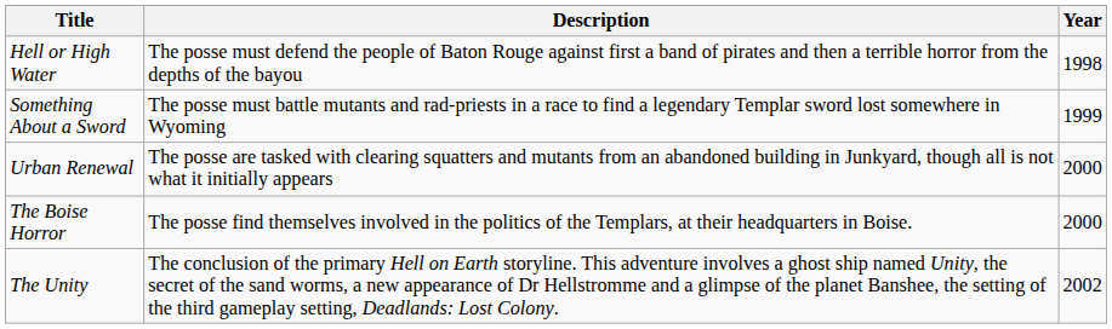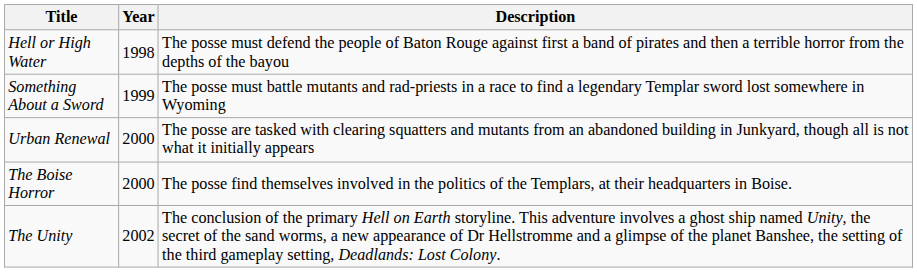 <table class="wikitable" style="width: 900px">
 <tr>
 <th>Title</th>
+<th>Year</th>
 <th>Description</th>
-<th>Year</th>
 </tr>
 <tr>
 <td><em>Hell or High Water</em></td>
+<td>1998</td>
 <td>The posse must defend the people of Baton Rouge against first a band of pirates and then a terrible horror from the depths of the bayou</td>
-<td>1998</td>
 </tr>
 <tr>
 <td><em>Something About a Sword</em></td>
+<td>1999</td>
 <td>The posse must battle mutants and rad-priests in a race to find a legendary Templar sword lost somewhere in Wyoming</td>
-<td>1999</td>
 </tr>
 <tr>
 <td><em>Urban Renewal</em></td>
+<td>2000</td>
 <td>The posse are tasked with clearing squatters and mutants from an abandoned building in Junkyard, though all is not what it initially appears</td>
-<td>2000</td>
 </tr>
 <tr>
 <td><em>The Boise Horror</em></td>
+<td>2000</td>
 <td>The posse find themselves involved in the politics of the Templars, at their headquarters in Boise.</td>
-<td>2000</td>
 </tr>
 <tr>
 <td><em>The Unity</em></td>
+<td>2002</td>
 <td>The conclusion of the primary <em>Hell on Earth</em> storyline. This adventure involves a ghost ship named <em>Unity</em>, the secret of the sand worms, a new appearance of Dr Hellstromme and a glimpse of the planet Banshee, the setting of the third gameplay setting, <em>Deadlands: Lost Colony</em>.</td>
-<td>2002</td>
 </tr>
 </table>
